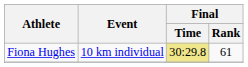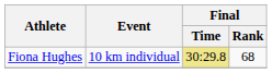 <table class="wikitable">
 <tr>
 <th rowspan="2">Athlete</th>
 <th rowspan="2">Event</th>
 <th colspan="2">Final</th>
 </tr>
 <tr>
 <th>Time</th>
 <th>Rank</th>
 </tr>
 <tr>
 <td><a href='#'>Fiona Hughes</a></td>
 <td><a href='#'>10 km individual</a></td>
 <td align="center" style="background: khaki;">30:29.8</td>
-<td align="center">61</td>
+<td align="center">68</td>
 </tr>
 <tr>
 </tr>
 </table>
